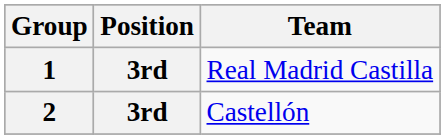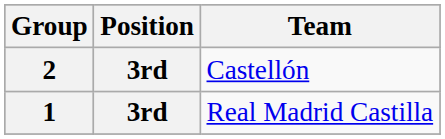 <table class="wikitable">
 <tr>
 <th>Group</th>
 <th>Position</th>
 <th>Team</th>
 </tr>
 <tr>
+<th>2</th>
+<th>3rd</th>
+<td><a href='#'>Castellón</a></td>
+</tr>
+<tr>
 <th>1</th>
 <th>3rd</th>
 <td><a href='#'>Real Madrid Castilla</a></td>
 </tr>
-<tr>
-<th>2</th>
-<th>3rd</th>
-<td><a href='#'>Castellón</a></td>
-</tr>
 </table>
